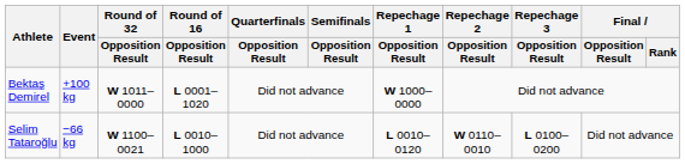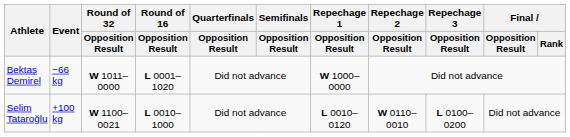 <table class="wikitable" style="font-size:90%">
 <tr>
 <th rowspan="2">Athlete</th>
 <th rowspan="2">Event</th>
 <th>Round of 32</th>
 <th>Round of 16</th>
 <th>Quarterfinals</th>
 <th>Semifinals</th>
 <th>Repechage 1</th>
 <th>Repechage 2</th>
 <th>Repechage 3</th>
 <th colspan=2>Final / </th>
 </tr>
 <tr style="font-size:95%">
 <th>Opposition<br>Result</th>
 <th>Opposition<br>Result</th>
 <th>Opposition<br>Result</th>
 <th>Opposition<br>Result</th>
 <th>Opposition<br>Result</th>
 <th>Opposition<br>Result</th>
 <th>Opposition<br>Result</th>
 <th>Opposition<br>Result</th>
 <th>Rank</th>
 </tr>
 <tr align=center>
 <td align=left><a href='#'>Bektaş Demirel</a></td>
-<td align=left><a href='#'>+100 kg</a></td>
+<td align=left><a href='#'>−66 kg</a></td>
 <td><br><strong>W</strong> 1011–0000</td>
 <td><br><strong>L</strong> 0001–1020</td>
 <td colspan=2>Did not advance</td>
 <td><br><strong>W</strong> 1000–0000</td>
 <td colspan=4>Did not advance</td>
 </tr>
 <tr align=center>
 <td align=left><a href='#'>Selim Tataroğlu</a></td>
-<td align=left><a href='#'>−66 kg</a></td>
+<td align=left><a href='#'>+100 kg</a></td>
 <td><br><strong>W</strong> 1100–0021</td>
 <td><br><strong>L</strong> 0010–1000</td>
 <td colspan=2>Did not advance</td>
 <td><br><strong>L</strong> 0010–0120</td>
 <td><br><strong>W</strong> 0110–0010</td>
 <td><br><strong>L</strong> 0100–0200</td>
 <td colspan=2>Did not advance</td>
 </tr>
 </table>
